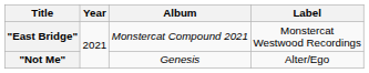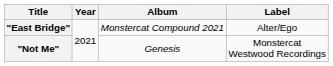 <table class="wikitable plainrowheaders" style="text-align:center;">
 <tr>
 <th scope="col">Title</th>
 <th scope="col">Year</th>
 <th scope="col">Album</th>
 <th scope="col">Label</th>
 </tr>
 <tr>
 <th scope="row">"East Bridge"<br></th>
 <td rowspan="2">2021</td>
 <td rowspan="1"><em>Monstercat Compound 2021</em></td>
-<td rowspan="1">Monstercat<br>Westwood Recordings</td>
+<td rowspan="1">Alter/Ego</td>
 </tr>
 <tr>
 <th scope="row">"Not Me"<br></th>
 <td rowspan="1"><em>Genesis</em></td>
-<td rowspan="1">Alter/Ego</td>
+<td rowspan="1">Monstercat<br>Westwood Recordings</td>
 </tr>
 </table>
